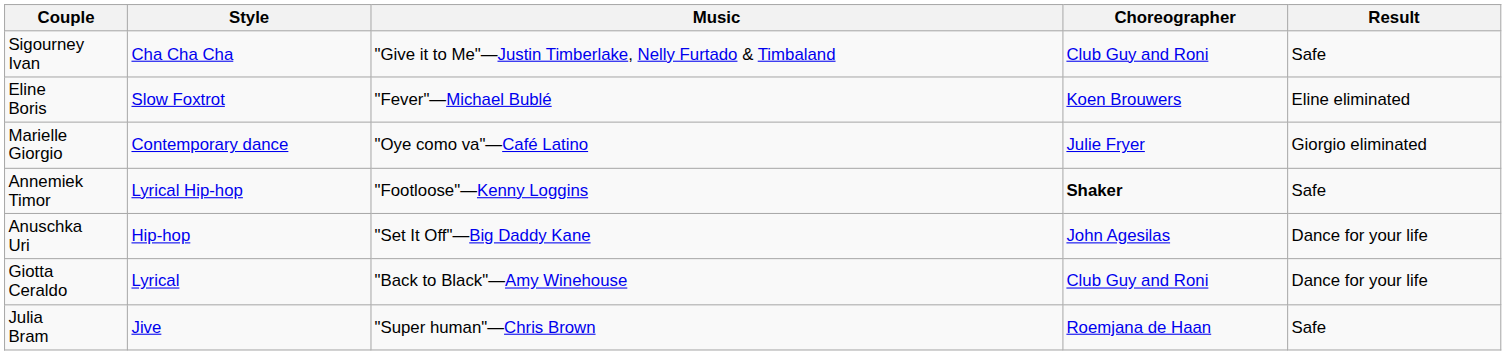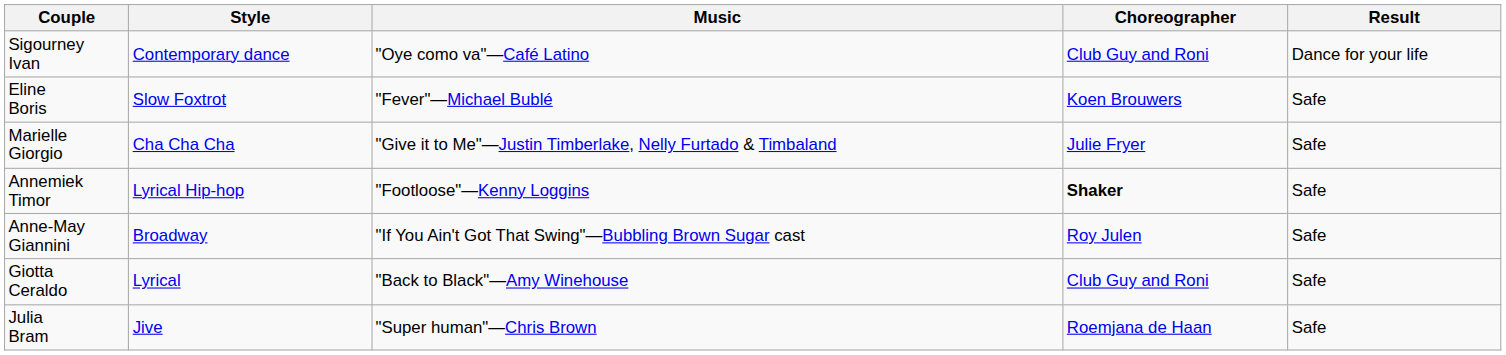 <table class="wikitable" width="90%">
 <tr>
 <th>Couple</th>
 <th>Style</th>
 <th>Music</th>
 <th>Choreographer</th>
 <th>Result</th>
 </tr>
 <tr>
 <td>Sigourney<br>Ivan</td>
-<td><a href='#'>Cha Cha Cha</a></td>
-<td>"Give it to Me"—<a href='#'>Justin Timberlake</a>, <a href='#'>Nelly Furtado</a> & <a href='#'>Timbaland</a></td>
+<td><a href='#'>Contemporary dance</a></td>
+<td>"Oye como va"—<a href='#'>Café Latino</a></td>
 <td><a href='#'>Club Guy and Roni</a></td>
-<td>Safe</td>
+<td>Dance for your life</td>
 </tr>
 <tr>
 <td>Eline<br>Boris</td>
 <td><a href='#'>Slow Foxtrot</a></td>
 <td>"Fever"—<a href='#'>Michael Bublé</a></td>
 <td><a href='#'>Koen Brouwers</a></td>
-<td>Eline eliminated</td>
+<td>Safe</td>
 </tr>
 <tr>
 <td>Marielle<br>Giorgio</td>
-<td><a href='#'>Contemporary dance</a></td>
-<td>"Oye como va"—<a href='#'>Café Latino</a></td>
+<td><a href='#'>Cha Cha Cha</a></td>
+<td>"Give it to Me"—<a href='#'>Justin Timberlake</a>, <a href='#'>Nelly Furtado</a> & <a href='#'>Timbaland</a></td>
 <td><a href='#'>Julie Fryer</a></td>
-<td>Giorgio eliminated</td>
+<td>Safe</td>
 </tr>
 <tr>
 <td>Annemiek<br>Timor</td>
 <td><a href='#'>Lyrical Hip-hop</a></td>
 <td>"Footloose"—<a href='#'>Kenny Loggins</a></td>
 <td><strong>Shaker</strong></td>
 <td>Safe</td>
 </tr>
 <tr>
-<td>Anuschka<br>Uri</td>
-<td><a href='#'>Hip-hop</a></td>
-<td>"Set It Off"—<a href='#'>Big Daddy Kane</a></td>
-<td><a href='#'>John Agesilas</a></td>
-<td>Dance for your life</td>
+<td>Anne-May<br>Giannini</td>
+<td><a href='#'>Broadway</a></td>
+<td>"If You Ain't Got That Swing"—<a href='#'>Bubbling Brown Sugar</a> cast</td>
+<td><a href='#'>Roy Julen</a></td>
+<td>Safe</td>
 </tr>
 <tr>
 <td>Giotta<br>Ceraldo</td>
 <td><a href='#'>Lyrical</a></td>
 <td>"Back to Black"—<a href='#'>Amy Winehouse</a></td>
 <td><a href='#'>Club Guy and Roni</a></td>
-<td>Dance for your life</td>
+<td>Safe</td>
 </tr>
 <tr>
 <td>Julia<br>Bram</td>
 <td><a href='#'>Jive</a></td>
 <td>"Super human"—<a href='#'>Chris Brown</a></td>
 <td><a href='#'>Roemjana de Haan</a></td>
 <td>Safe</td>
 </tr>
 </table>
